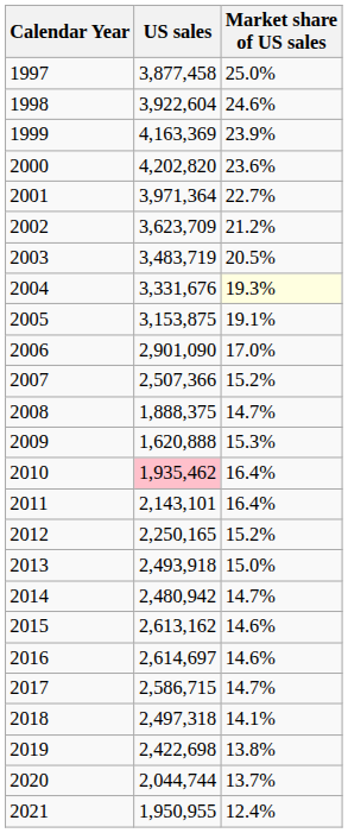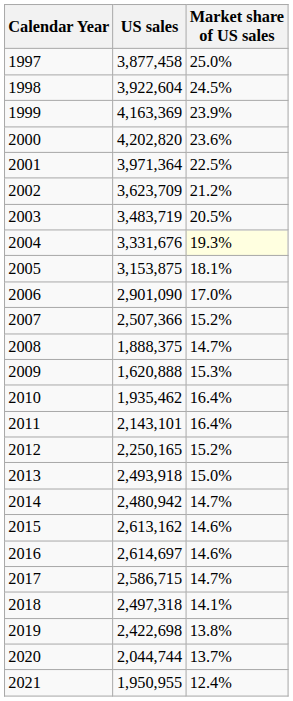 <table class="wikitable">
 <tr>
 <th>Calendar Year</th>
 <th>US sales</th>
 <th>Market share<br>of US sales</th>
 </tr>
 <tr>
 <td>1997</td>
 <td>3,877,458</td>
 <td>25.0%</td>
 </tr>
 <tr>
 <td>1998</td>
 <td>3,922,604</td>
-<td>24.6%</td>
+<td>24.5%</td>
 </tr>
 <tr>
 <td>1999</td>
 <td>4,163,369</td>
 <td>23.9%</td>
 </tr>
 <tr>
 <td>2000</td>
 <td>4,202,820</td>
 <td>23.6%</td>
 </tr>
 <tr>
 <td>2001</td>
 <td>3,971,364</td>
-<td>22.7%</td>
+<td>22.5%</td>
 </tr>
 <tr>
 <td>2002</td>
 <td>3,623,709</td>
 <td>21.2%</td>
 </tr>
 <tr>
 <td>2003</td>
 <td>3,483,719</td>
 <td>20.5%</td>
 </tr>
 <tr>
 <td>2004</td>
 <td>3,331,676</td>
 <td style="background: lightyellow;">19.3%</td>
 </tr>
 <tr>
 <td>2005</td>
 <td>3,153,875</td>
-<td>19.1%</td>
+<td>18.1%</td>
 </tr>
 <tr>
 <td>2006</td>
 <td>2,901,090</td>
 <td>17.0%</td>
 </tr>
 <tr>
 <td>2007</td>
 <td>2,507,366</td>
 <td>15.2%</td>
 </tr>
 <tr>
 <td>2008</td>
 <td>1,888,375</td>
 <td>14.7%</td>
 </tr>
 <tr>
 <td>2009</td>
 <td>1,620,888</td>
 <td>15.3%</td>
 </tr>
 <tr>
 <td>2010</td>
-<td style="background: pink;">1,935,462</td>
+<td>1,935,462</td>
 <td>16.4%</td>
 </tr>
 <tr>
 <td>2011</td>
 <td>2,143,101</td>
 <td>16.4%</td>
 </tr>
 <tr>
 <td>2012</td>
 <td>2,250,165</td>
 <td>15.2%</td>
 </tr>
 <tr>
 <td>2013</td>
 <td>2,493,918</td>
 <td>15.0%</td>
 </tr>
 <tr>
 <td>2014</td>
 <td>2,480,942</td>
 <td>14.7%</td>
 </tr>
 <tr>
 <td>2015</td>
 <td>2,613,162</td>
 <td>14.6%</td>
 </tr>
 <tr>
 <td>2016</td>
 <td>2,614,697</td>
 <td>14.6%</td>
 </tr>
 <tr>
 <td>2017</td>
 <td>2,586,715</td>
 <td>14.7%</td>
 </tr>
 <tr>
 <td>2018</td>
 <td>2,497,318</td>
 <td>14.1%</td>
 </tr>
 <tr>
 <td>2019</td>
 <td>2,422,698</td>
 <td>13.8%</td>
 </tr>
 <tr>
 <td>2020</td>
 <td>2,044,744</td>
 <td>13.7%</td>
 </tr>
 <tr>
 <td>2021</td>
 <td>1,950,955</td>
 <td>12.4%</td>
 </tr>
 </table>
